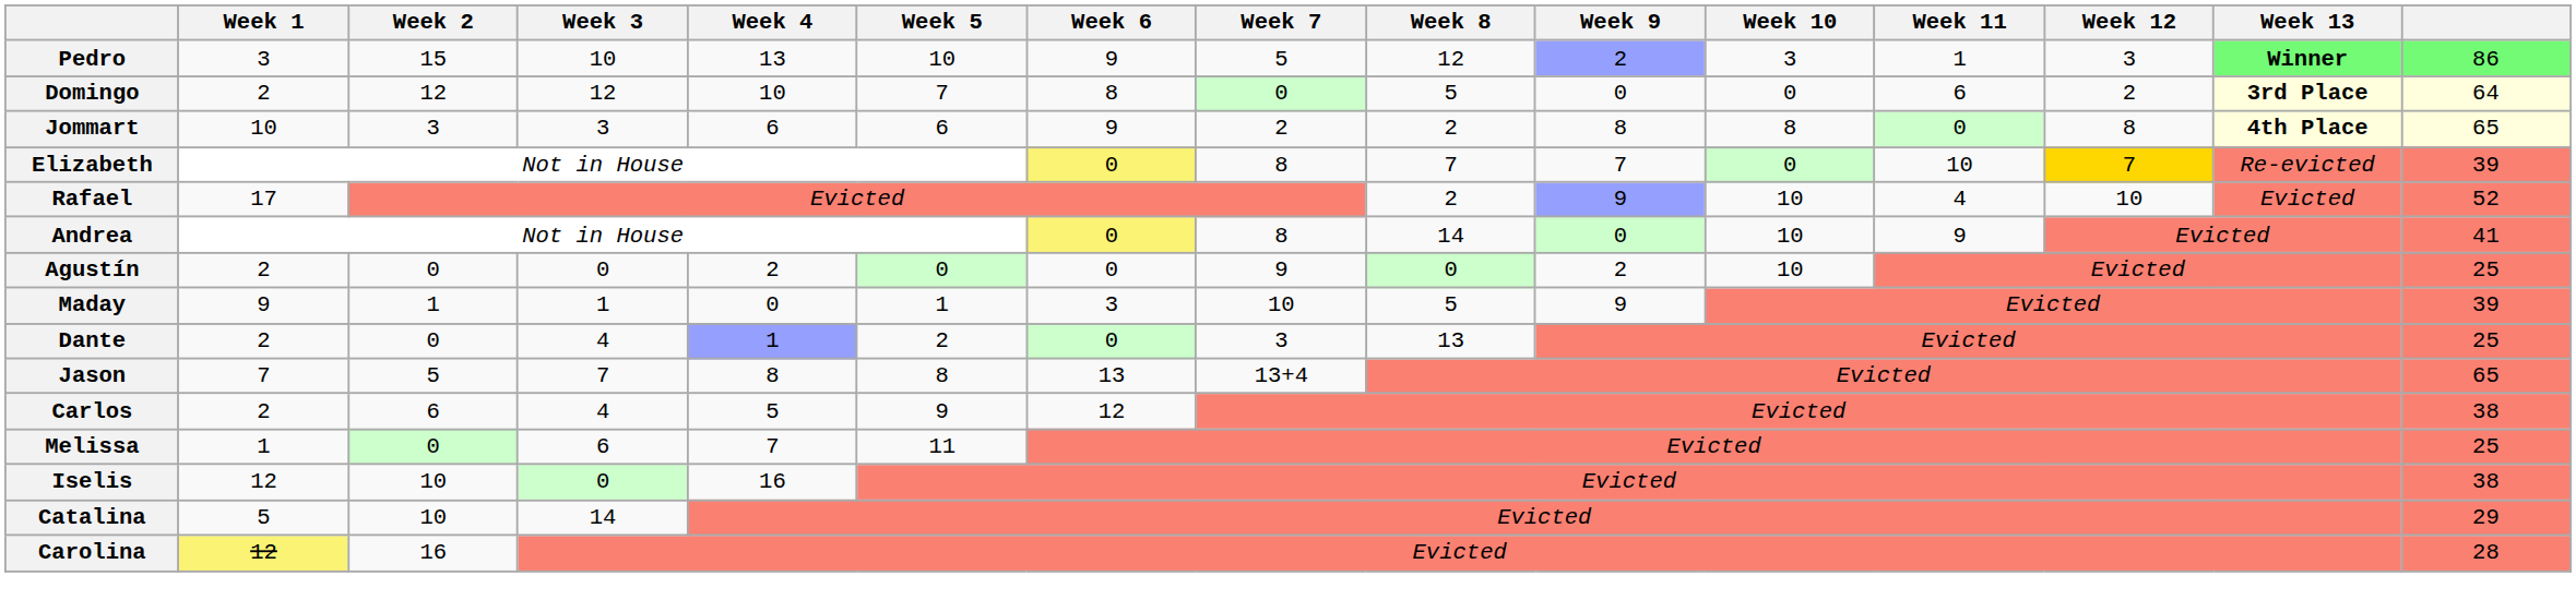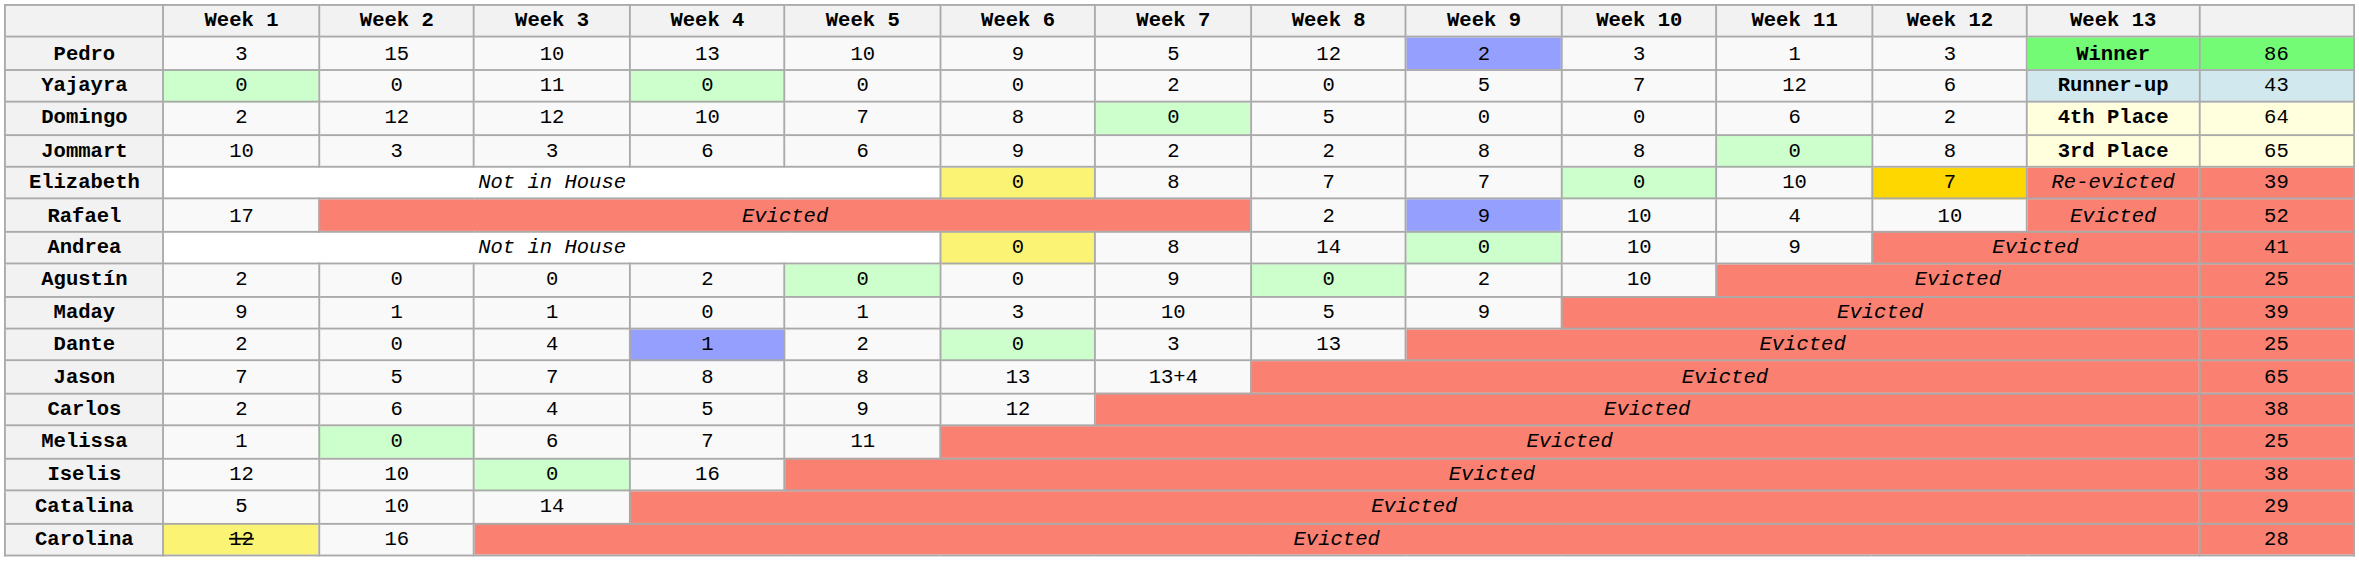 <table class="wikitable" style="width:100%; text-align:center; font-size:85%; line-height:12px;">
 <tr>
 <th style="width: 5%;"></th>
 <th style="width: 5%;">Week 1</th>
 <th style="width: 5%;">Week 2</th>
 <th style="width: 5%;">Week 3</th>
 <th style="width: 5%;">Week 4</th>
 <th style="width: 5%;">Week 5</th>
 <th style="width: 5%;">Week 6</th>
 <th style="width: 5%;">Week 7</th>
 <th style="width: 5%;">Week 8</th>
 <th style="width: 5%;">Week 9</th>
 <th style="width: 5%;">Week 10</th>
 <th style="width: 5%;">Week 11</th>
 <th style="width: 5%;">Week 12</th>
 <th style="width: 5%;">Week 13</th>
 <th style="width: 5%;"></th>
 </tr>
 <tr>
 <th>Pedro</th>
 <td>3</td>
 <td>15</td>
 <td>10</td>
 <td>13</td>
 <td>10</td>
 <td>9</td>
 <td>5</td>
 <td>12</td>
 <td style="background: #959ffd;">2</td>
 <td>3</td>
 <td>1</td>
 <td>3</td>
 <td style="background:#73FB76;"><strong>Winner</strong></td>
 <td style="background:#73FB76;">86</td>
 </tr>
 <tr>
+<th>Yajayra</th>
+<td style="background: #CCFFCC;">0</td>
+<td>0</td>
+<td>11</td>
+<td style="background: #CCFFCC;">0</td>
+<td>0</td>
+<td>0</td>
+<td>2</td>
+<td>0</td>
+<td>5</td>
+<td>7</td>
+<td>12</td>
+<td>6</td>
+<td nowrap style="background:#D1E8EF;"><strong>Runner-up</strong></td>
+<td style="background:#D1E8EF;">43</td>
+</tr>
+<tr>
 <th>Domingo</th>
 <td>2</td>
 <td>12</td>
 <td>12</td>
 <td>10</td>
 <td>7</td>
 <td>8</td>
 <td style="background: #CCFFCC;">0</td>
 <td>5</td>
 <td>0</td>
 <td>0</td>
 <td>6</td>
 <td>2</td>
-<td style="background:#FFFFDD;"><strong>3rd Place</strong></td>
+<td style="background:#FFFFDD;"><strong>4th Place</strong></td>
 <td style="background:#FFFFDD;">64</td>
 </tr>
 <tr>
 <th>Jommart</th>
 <td>10</td>
 <td>3</td>
 <td>3</td>
 <td>6</td>
 <td>6</td>
 <td>9</td>
 <td>2</td>
 <td>2</td>
 <td>8</td>
 <td>8</td>
 <td style="background:#CCFFCC">0</td>
 <td>8</td>
-<td style="background:#FFFFDD;"><strong>4th Place</strong></td>
+<td style="background:#FFFFDD;"><strong>3rd Place</strong></td>
 <td style="background:#FFFFDD;">65</td>
 </tr>
 <tr>
 <th>Elizabeth</th>
 <td style="background:#FFF" colspan="5"><em>Not in House</em></td>
 <td style="background: #FBF373;">0</td>
 <td>8</td>
 <td>7</td>
 <td>7</td>
 <td style="background:#CCFFCC">0</td>
 <td>10</td>
 <td style="background: gold;">7</td>
 <td colspan="1" nowrap style="background:salmon;"><em>Re-evicted</em></td>
 <td style="background:salmon;">39</td>
 </tr>
 <tr>
 <th>Rafael</th>
 <td>17</td>
 <td colspan="6" style="background:salmon;"><em>Evicted</em></td>
 <td>2</td>
 <td style="background: #959ffd;">9</td>
 <td>10</td>
 <td>4</td>
 <td>10</td>
 <td colspan="1" style="background:salmon;"><em>Evicted</em></td>
 <td style="background:salmon;">52</td>
 </tr>
 <tr>
 <th>Andrea</th>
 <td style="background:#FFF" colspan="5"><em>Not in House</em></td>
 <td style="background: #FBF373;">0</td>
 <td>8</td>
 <td>14</td>
 <td style="background:#CCFFCC">0</td>
 <td>10</td>
 <td>9</td>
 <td colspan="2" style="background:salmon;"><em>Evicted</em></td>
 <td style="background:salmon;">41</td>
 </tr>
 <tr>
 <th>Agustín</th>
 <td>2</td>
 <td>0</td>
 <td>0</td>
 <td>2</td>
 <td style="background: #CCFFCC;">0</td>
 <td>0</td>
 <td>9</td>
 <td style="background: #CCFFCC;">0</td>
 <td>2</td>
 <td>10</td>
 <td colspan="3" style="background:salmon;"><em>Evicted</em></td>
 <td style="background:salmon;">25</td>
 </tr>
 <tr>
 <th>Maday</th>
 <td>9</td>
 <td>1</td>
 <td>1</td>
 <td>0</td>
 <td>1</td>
 <td>3</td>
 <td>10</td>
 <td>5</td>
 <td>9</td>
 <td colspan="4" style="background:salmon;"><em>Evicted</em></td>
 <td style="background:salmon;">39</td>
 </tr>
 <tr>
 <th>Dante</th>
 <td>2</td>
 <td>0</td>
 <td>4</td>
 <td style="background:#959ffd">1</td>
 <td>2</td>
 <td style="background: #CCFFCC;">0</td>
 <td>3</td>
 <td>13</td>
 <td colspan="5" style="background:salmon;"><em>Evicted</em></td>
 <td style="background:salmon;">25</td>
 </tr>
 <tr>
 <th>Jason</th>
 <td>7</td>
 <td>5</td>
 <td>7</td>
 <td>8</td>
 <td>8</td>
 <td>13</td>
 <td>13+4</td>
 <td colspan="6" style="background:salmon;"><em>Evicted</em></td>
 <td style="background:salmon;">65</td>
 </tr>
 <tr>
 <th>Carlos</th>
 <td>2</td>
 <td>6</td>
 <td>4</td>
 <td>5</td>
 <td>9</td>
 <td>12</td>
 <td colspan="7" style="background:salmon;"><em>Evicted</em></td>
 <td style="background:salmon;">38</td>
 </tr>
 <tr>
 <th>Melissa</th>
 <td>1</td>
 <td style="background: #CCFFCC;">0</td>
 <td>6</td>
 <td>7</td>
 <td>11</td>
 <td colspan="8" style="background:salmon;"><em>Evicted</em></td>
 <td style="background:salmon;">25</td>
 </tr>
 <tr>
 <th>Iselis</th>
 <td>12</td>
 <td>10</td>
 <td style="background: #CCFFCC;">0</td>
 <td>16</td>
 <td colspan="9" style="background:salmon;"><em>Evicted</em></td>
 <td style="background:salmon;">38</td>
 </tr>
 <tr>
 <th>Catalina</th>
 <td>5</td>
 <td>10</td>
 <td>14</td>
 <td colspan="10" style="background:salmon;"><em>Evicted</em></td>
 <td style="background:salmon;">29</td>
 </tr>
 <tr>
 <th>Carolina</th>
 <td style="background:#FBF373"><s>12</s></td>
 <td>16</td>
 <td colspan="11" style="background:salmon;"><em>Evicted</em></td>
 <td style="background:salmon;">28</td>
 </tr>
 </table>
